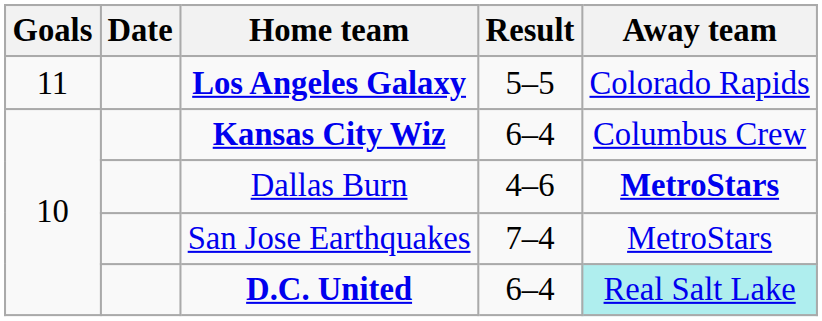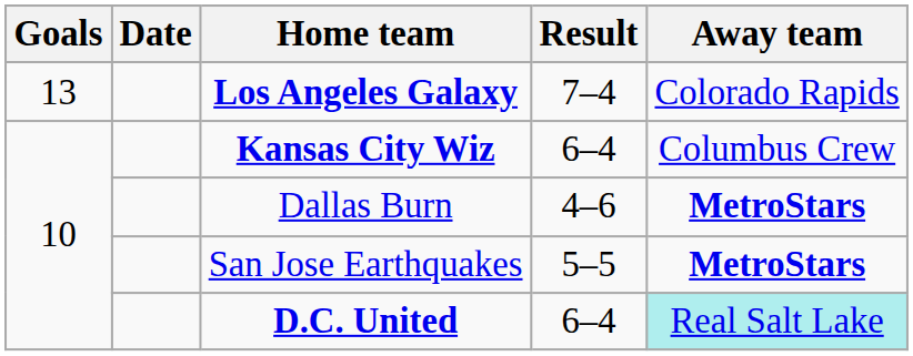 <table class="wikitable sortable" style="text-align:center">
 <tr>
 <th>Goals</th>
 <th>Date</th>
 <th>Home team</th>
 <th>Result</th>
 <th>Away team</th>
 </tr>
 <tr>
-<td>11</td>
+<td>13</td>
 <td></td>
 <td><strong><a href='#'>Los Angeles Galaxy</a></strong></td>
-<td>5–5</td>
+<td>7–4</td>
 <td><a href='#'>Colorado Rapids</a></td>
 </tr>
 <tr>
 <td rowspan=4>10</td>
 <td></td>
 <td><strong><a href='#'>Kansas City Wiz</a></strong></td>
 <td>6–4</td>
 <td><a href='#'>Columbus Crew</a></td>
 </tr>
 <tr>
 <td></td>
 <td><a href='#'>Dallas Burn</a></td>
 <td>4–6</td>
 <td><strong><a href='#'>MetroStars</a></strong></td>
 </tr>
 <tr>
 <td></td>
 <td><a href='#'>San Jose Earthquakes</a></td>
-<td>7–4</td>
-<td><a href='#'>MetroStars</a></td>
+<td>5–5</td>
+<td><strong><a href='#'>MetroStars</a></strong></td>
 </tr>
 <tr>
 <td></td>
 <td><strong><a href='#'>D.C. United</a></strong></td>
 <td>6–4</td>
 <td style="background: paleturquoise;"><a href='#'>Real Salt Lake</a></td>
 </tr>
 </table>
